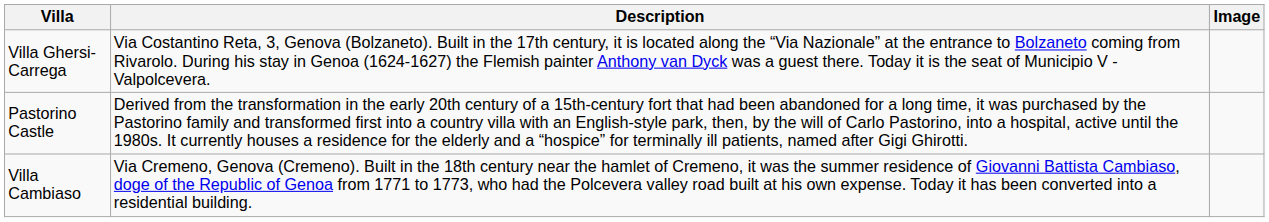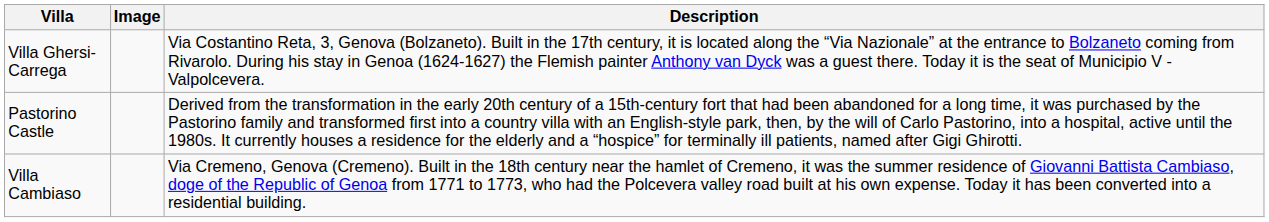 <table class="wikitable sortable">
 <tr>
 <th>Villa</th>
+<th>Image</th>
 <th>Description</th>
-<th>Image</th>
 </tr>
 <tr>
 <td>Villa Ghersi-Carrega</td>
+<td></td>
 <td>Via Costantino Reta, 3, Genova (Bolzaneto). Built in the 17th century, it is located along the “Via Nazionale” at the entrance to <a href='#'>Bolzaneto</a> coming from Rivarolo. During his stay in Genoa (1624-1627) the Flemish painter <a href='#'>Anthony van Dyck</a> was a guest there. Today it is the seat of Municipio V - Valpolcevera.</td>
-<td></td>
 </tr>
 <tr>
 <td>Pastorino Castle</td>
+<td></td>
 <td>Derived from the transformation in the early 20th century of a 15th-century fort that had been abandoned for a long time, it was purchased by the Pastorino family and transformed first into a country villa with an English-style park, then, by the will of Carlo Pastorino, into a hospital, active until the 1980s. It currently houses a residence for the elderly and a “hospice” for terminally ill patients, named after Gigi Ghirotti.</td>
-<td></td>
 </tr>
 <tr>
 <td>Villa Cambiaso</td>
+<td></td>
 <td>Via Cremeno, Genova (Cremeno). Built in the 18th century near the hamlet of Cremeno, it was the summer residence of <a href='#'>Giovanni Battista Cambiaso</a>, <a href='#'>doge of the Republic of Genoa</a> from 1771 to 1773, who had the Polcevera valley road built at his own expense. Today it has been converted into a residential building.</td>
-<td></td>
 </tr>
 </table>
